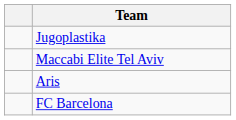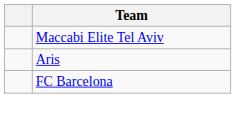 <table class="wikitable" style="text-align:center">
 <tr>
 <th width=25></th>
 <th width=220>Team</th>
-</tr>
-<tr>
-<td></td>
-<td align=left> <a href='#'>Jugoplastika</a></td>
 </tr>
 <tr>
 <td></td>
 <td align=left> <a href='#'>Maccabi Elite Tel Aviv</a></td>
 </tr>
 <tr>
 <td></td>
 <td align=left> <a href='#'>Aris</a></td>
 </tr>
 <tr>
 <td></td>
 <td align=left> <a href='#'>FC Barcelona</a></td>
 </tr>
 </table>
